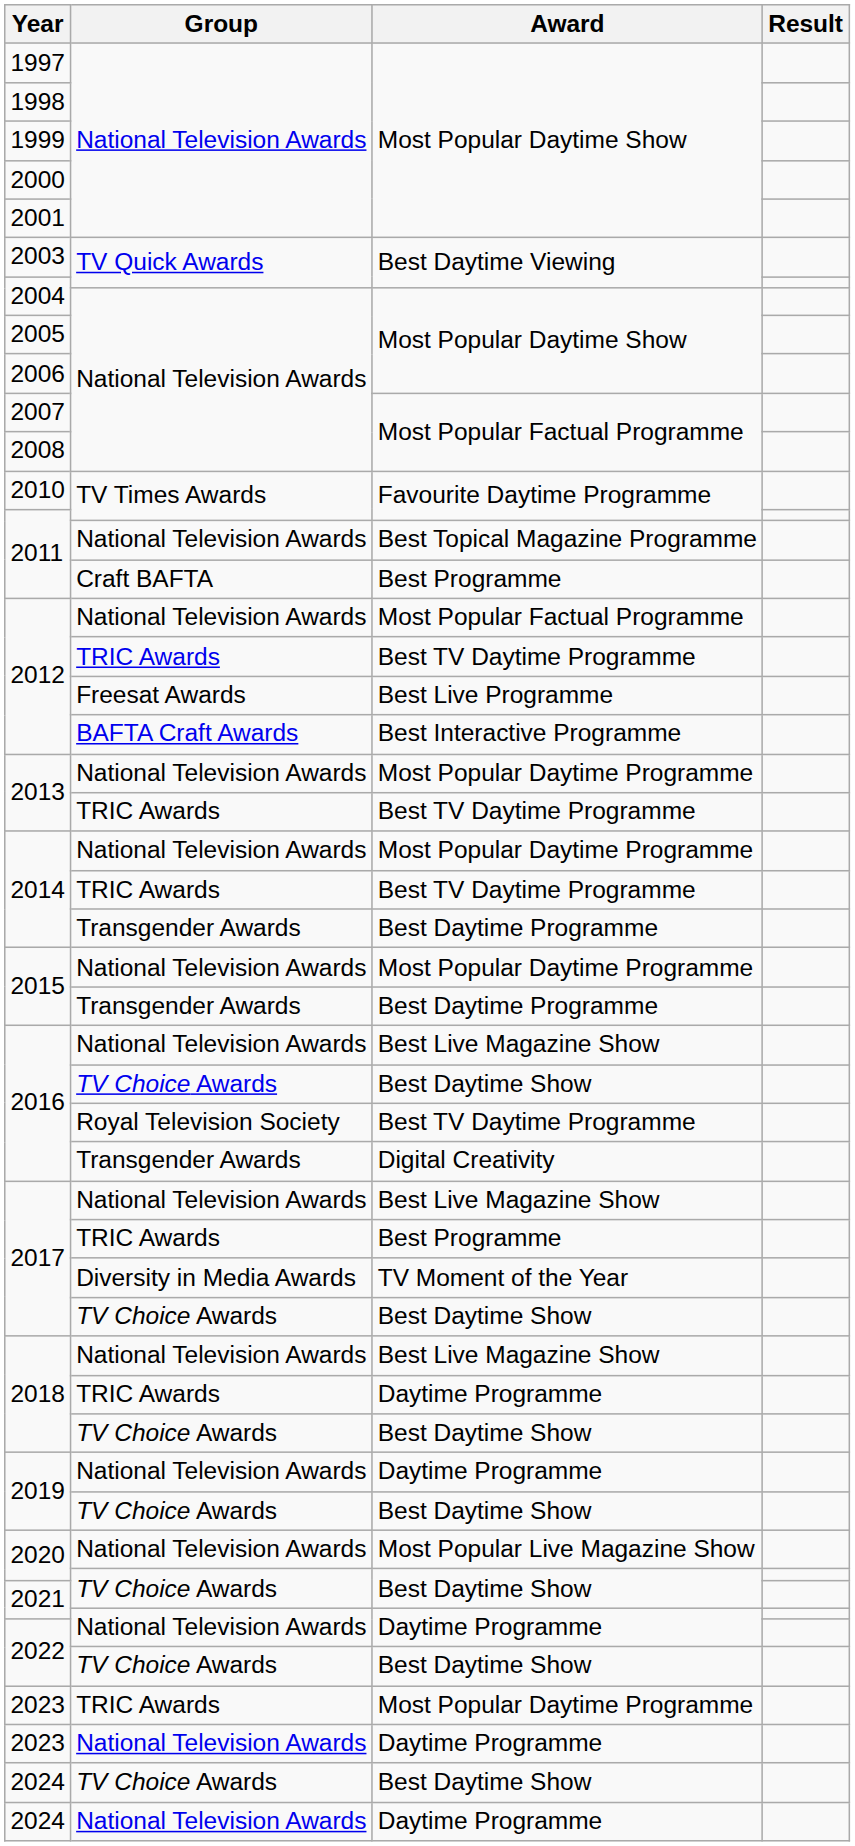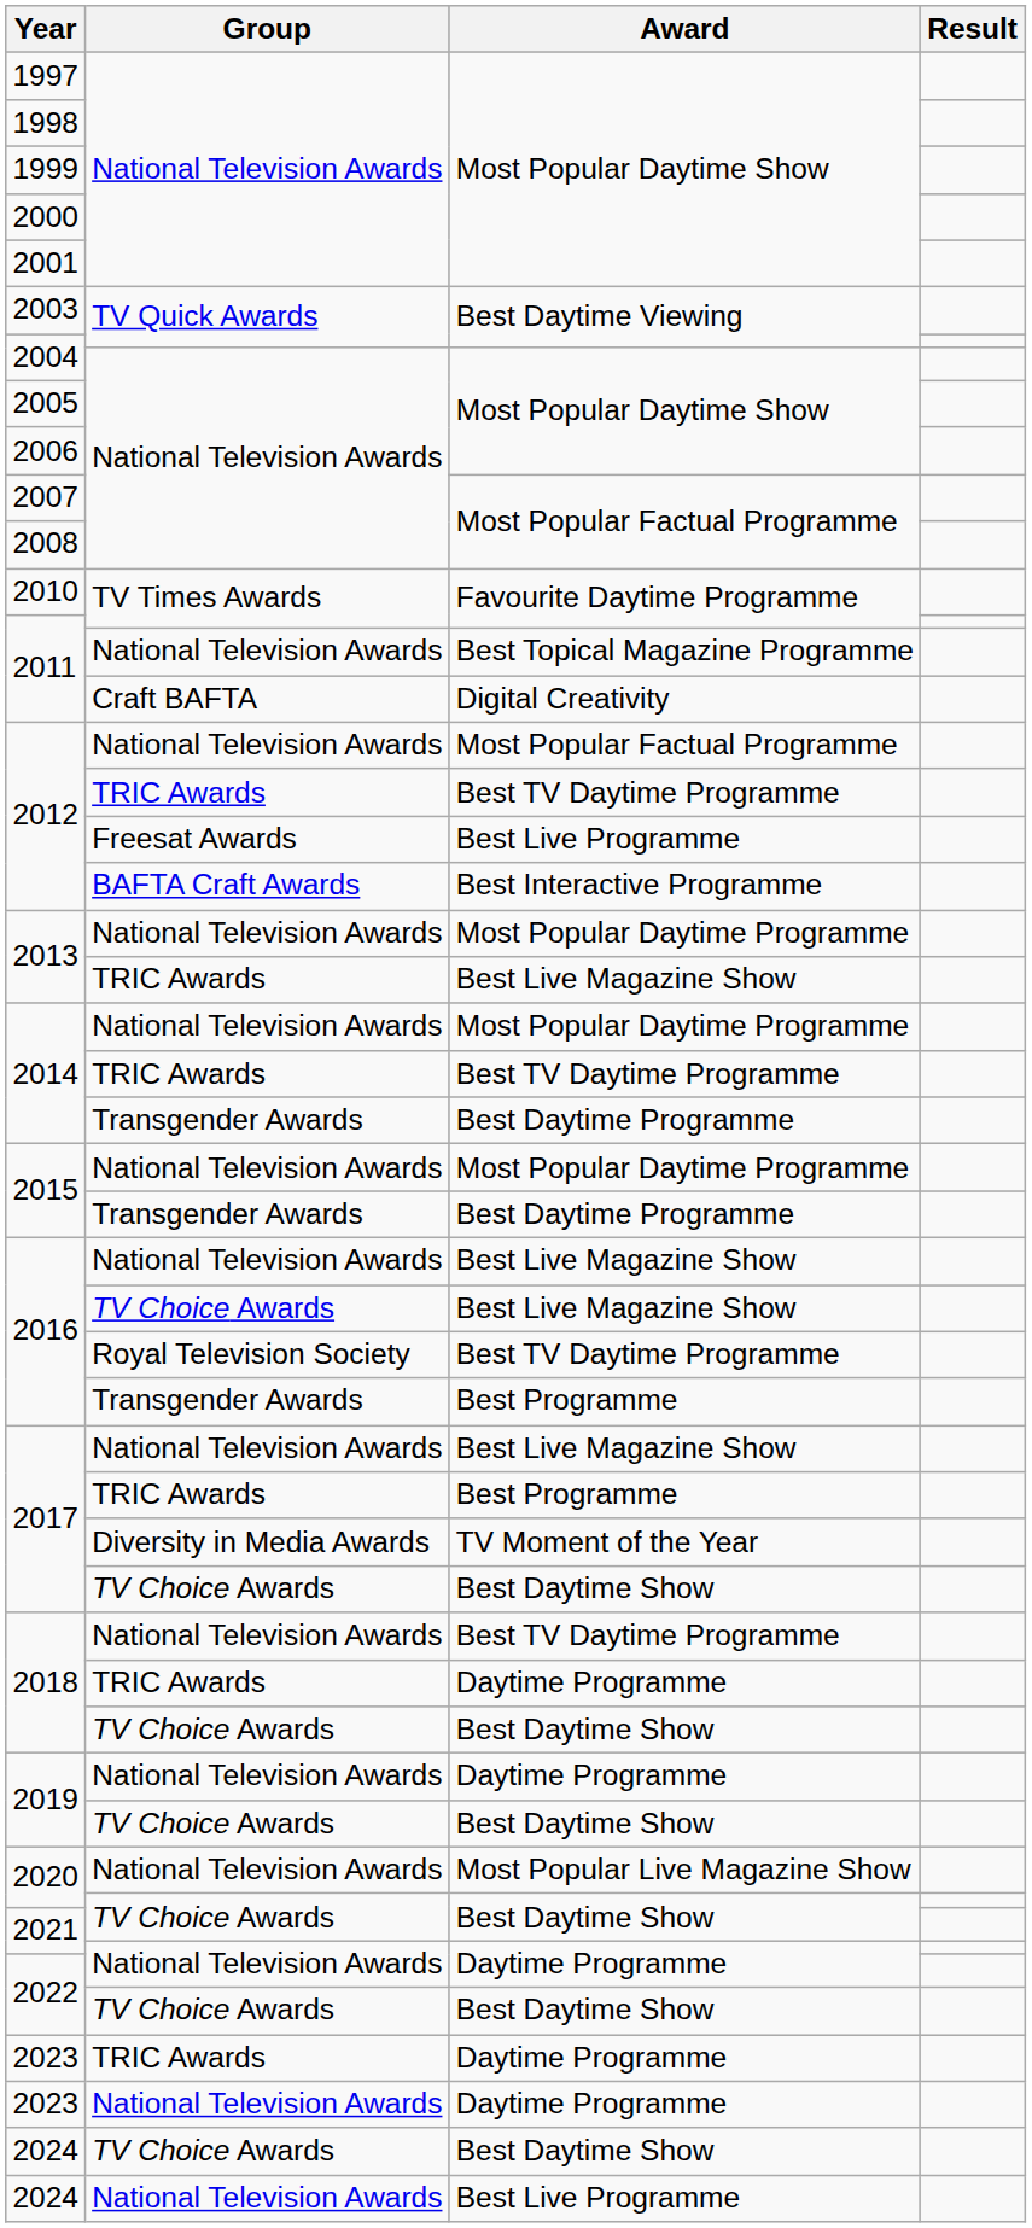 <table class="wikitable">
 <tr>
 <th>Year</th>
 <th>Group</th>
 <th>Award</th>
 <th>Result</th>
 </tr>
 <tr>
 <td>1997</td>
 <td rowspan="5"><a href='#'>National Television Awards</a></td>
 <td rowspan="5">Most Popular Daytime Show</td>
 <td></td>
 </tr>
 <tr>
 <td>1998</td>
 <td></td>
 </tr>
 <tr>
 <td>1999</td>
 <td></td>
 </tr>
 <tr>
 <td>2000</td>
 <td></td>
 </tr>
 <tr>
 <td>2001</td>
 <td></td>
 </tr>
 <tr>
 <td>2003</td>
 <td rowspan="2"><a href='#'>TV Quick Awards</a></td>
 <td rowspan="2">Best Daytime Viewing</td>
 <td></td>
 </tr>
 <tr>
 <td rowspan="2">2004</td>
 <td></td>
 </tr>
 <tr>
 <td rowspan="5">National Television Awards</td>
 <td rowspan="3">Most Popular Daytime Show</td>
 <td></td>
 </tr>
 <tr>
 <td>2005</td>
 <td></td>
 </tr>
 <tr>
 <td>2006</td>
 <td></td>
 </tr>
 <tr>
 <td>2007</td>
 <td rowspan="2">Most Popular Factual Programme</td>
 <td></td>
 </tr>
 <tr>
 <td>2008</td>
 <td></td>
 </tr>
 <tr>
 <td>2010</td>
 <td rowspan="2">TV Times Awards</td>
 <td rowspan="2">Favourite Daytime Programme</td>
 <td></td>
 </tr>
 <tr>
 <td rowspan="3">2011</td>
 <td></td>
 </tr>
 <tr>
 <td>National Television Awards</td>
 <td>Best Topical Magazine Programme</td>
 <td></td>
 </tr>
 <tr>
 <td>Craft BAFTA</td>
-<td>Best Programme</td>
+<td>Digital Creativity</td>
 <td></td>
 </tr>
 <tr>
 <td rowspan=4>2012</td>
 <td>National Television Awards</td>
 <td>Most Popular Factual Programme</td>
 <td></td>
 </tr>
 <tr>
 <td><a href='#'>TRIC Awards</a></td>
 <td>Best TV Daytime Programme</td>
 <td></td>
 </tr>
 <tr>
 <td>Freesat Awards</td>
 <td>Best Live Programme</td>
 <td></td>
 </tr>
 <tr>
 <td><a href='#'>BAFTA Craft Awards</a></td>
 <td>Best Interactive Programme</td>
 <td></td>
 </tr>
 <tr>
 <td rowspan="2">2013</td>
 <td>National Television Awards</td>
 <td>Most Popular Daytime Programme</td>
 <td></td>
 </tr>
 <tr>
 <td>TRIC Awards</td>
-<td>Best TV Daytime Programme</td>
+<td>Best Live Magazine Show</td>
 <td></td>
 </tr>
 <tr>
 <td rowspan="3">2014</td>
 <td>National Television Awards</td>
 <td>Most Popular Daytime Programme</td>
 <td></td>
 </tr>
 <tr>
 <td>TRIC Awards</td>
 <td>Best TV Daytime Programme</td>
 <td></td>
 </tr>
 <tr>
 <td>Transgender Awards</td>
 <td>Best Daytime Programme</td>
 <td></td>
 </tr>
 <tr>
 <td rowspan="2">2015</td>
 <td>National Television Awards</td>
 <td>Most Popular Daytime Programme</td>
 <td></td>
 </tr>
 <tr>
 <td>Transgender Awards</td>
 <td>Best Daytime Programme</td>
 <td></td>
 </tr>
 <tr>
 <td rowspan=4>2016</td>
 <td>National Television Awards</td>
 <td>Best Live Magazine Show</td>
 <td></td>
 </tr>
 <tr>
 <td><a href='#'><em>TV Choice</em> Awards</a></td>
-<td>Best Daytime Show</td>
+<td>Best Live Magazine Show</td>
 <td></td>
 </tr>
 <tr>
 <td>Royal Television Society</td>
 <td>Best TV Daytime Programme</td>
 <td></td>
 </tr>
 <tr>
 <td>Transgender Awards</td>
-<td>Digital Creativity</td>
+<td>Best Programme</td>
 <td></td>
 </tr>
 <tr>
 <td rowspan=4>2017</td>
 <td>National Television Awards</td>
 <td>Best Live Magazine Show</td>
 <td></td>
 </tr>
 <tr>
 <td>TRIC Awards</td>
 <td>Best Programme</td>
 <td></td>
 </tr>
 <tr>
 <td>Diversity in Media Awards</td>
 <td>TV Moment of the Year</td>
 <td></td>
 </tr>
 <tr>
 <td><em>TV Choice</em> Awards</td>
 <td>Best Daytime Show</td>
 <td></td>
 </tr>
 <tr>
 <td rowspan=3>2018</td>
 <td>National Television Awards</td>
-<td>Best Live Magazine Show</td>
+<td>Best TV Daytime Programme</td>
 <td></td>
 </tr>
 <tr>
 <td>TRIC Awards</td>
 <td>Daytime Programme</td>
 <td></td>
 </tr>
 <tr>
 <td TV Choice><em>TV Choice</em> Awards</td>
 <td>Best Daytime Show</td>
 <td></td>
 </tr>
 <tr>
 <td rowspan=2>2019</td>
 <td>National Television Awards</td>
 <td>Daytime Programme</td>
 <td></td>
 </tr>
 <tr>
 <td TV Choice><em>TV Choice</em> Awards</td>
 <td>Best Daytime Show</td>
 <td></td>
 </tr>
 <tr>
 <td rowspan=2>2020</td>
 <td>National Television Awards</td>
 <td>Most Popular Live Magazine Show</td>
 <td></td>
 </tr>
 <tr>
 <td rowspan=2><em>TV Choice</em> Awards</td>
 <td rowspan=2>Best Daytime Show</td>
 <td></td>
 </tr>
 <tr>
 <td rowspan=2>2021</td>
 <td></td>
 </tr>
 <tr>
 <td rowspan=2>National Television Awards</td>
 <td rowspan=2>Daytime Programme</td>
 <td></td>
 </tr>
 <tr>
 <td rowspan=2>2022</td>
 <td></td>
 </tr>
 <tr>
 <td><em>TV Choice</em> Awards</td>
 <td>Best Daytime Show</td>
 <td></td>
 </tr>
 <tr>
 <td>2023</td>
 <td>TRIC Awards</td>
-<td>Most Popular Daytime Programme</td>
+<td>Daytime Programme</td>
 <td></td>
 </tr>
 <tr>
 <td>2023</td>
 <td><a href='#'>National Television Awards</a></td>
 <td>Daytime Programme</td>
 <td></td>
 </tr>
 <tr>
 <td>2024</td>
 <td><em>TV Choice</em> Awards</td>
 <td>Best Daytime Show</td>
 <td></td>
 </tr>
 <tr>
 <td>2024</td>
 <td><a href='#'>National Television Awards</a></td>
-<td>Daytime Programme</td>
+<td>Best Live Programme</td>
 <td></td>
 </tr>
 </table>
